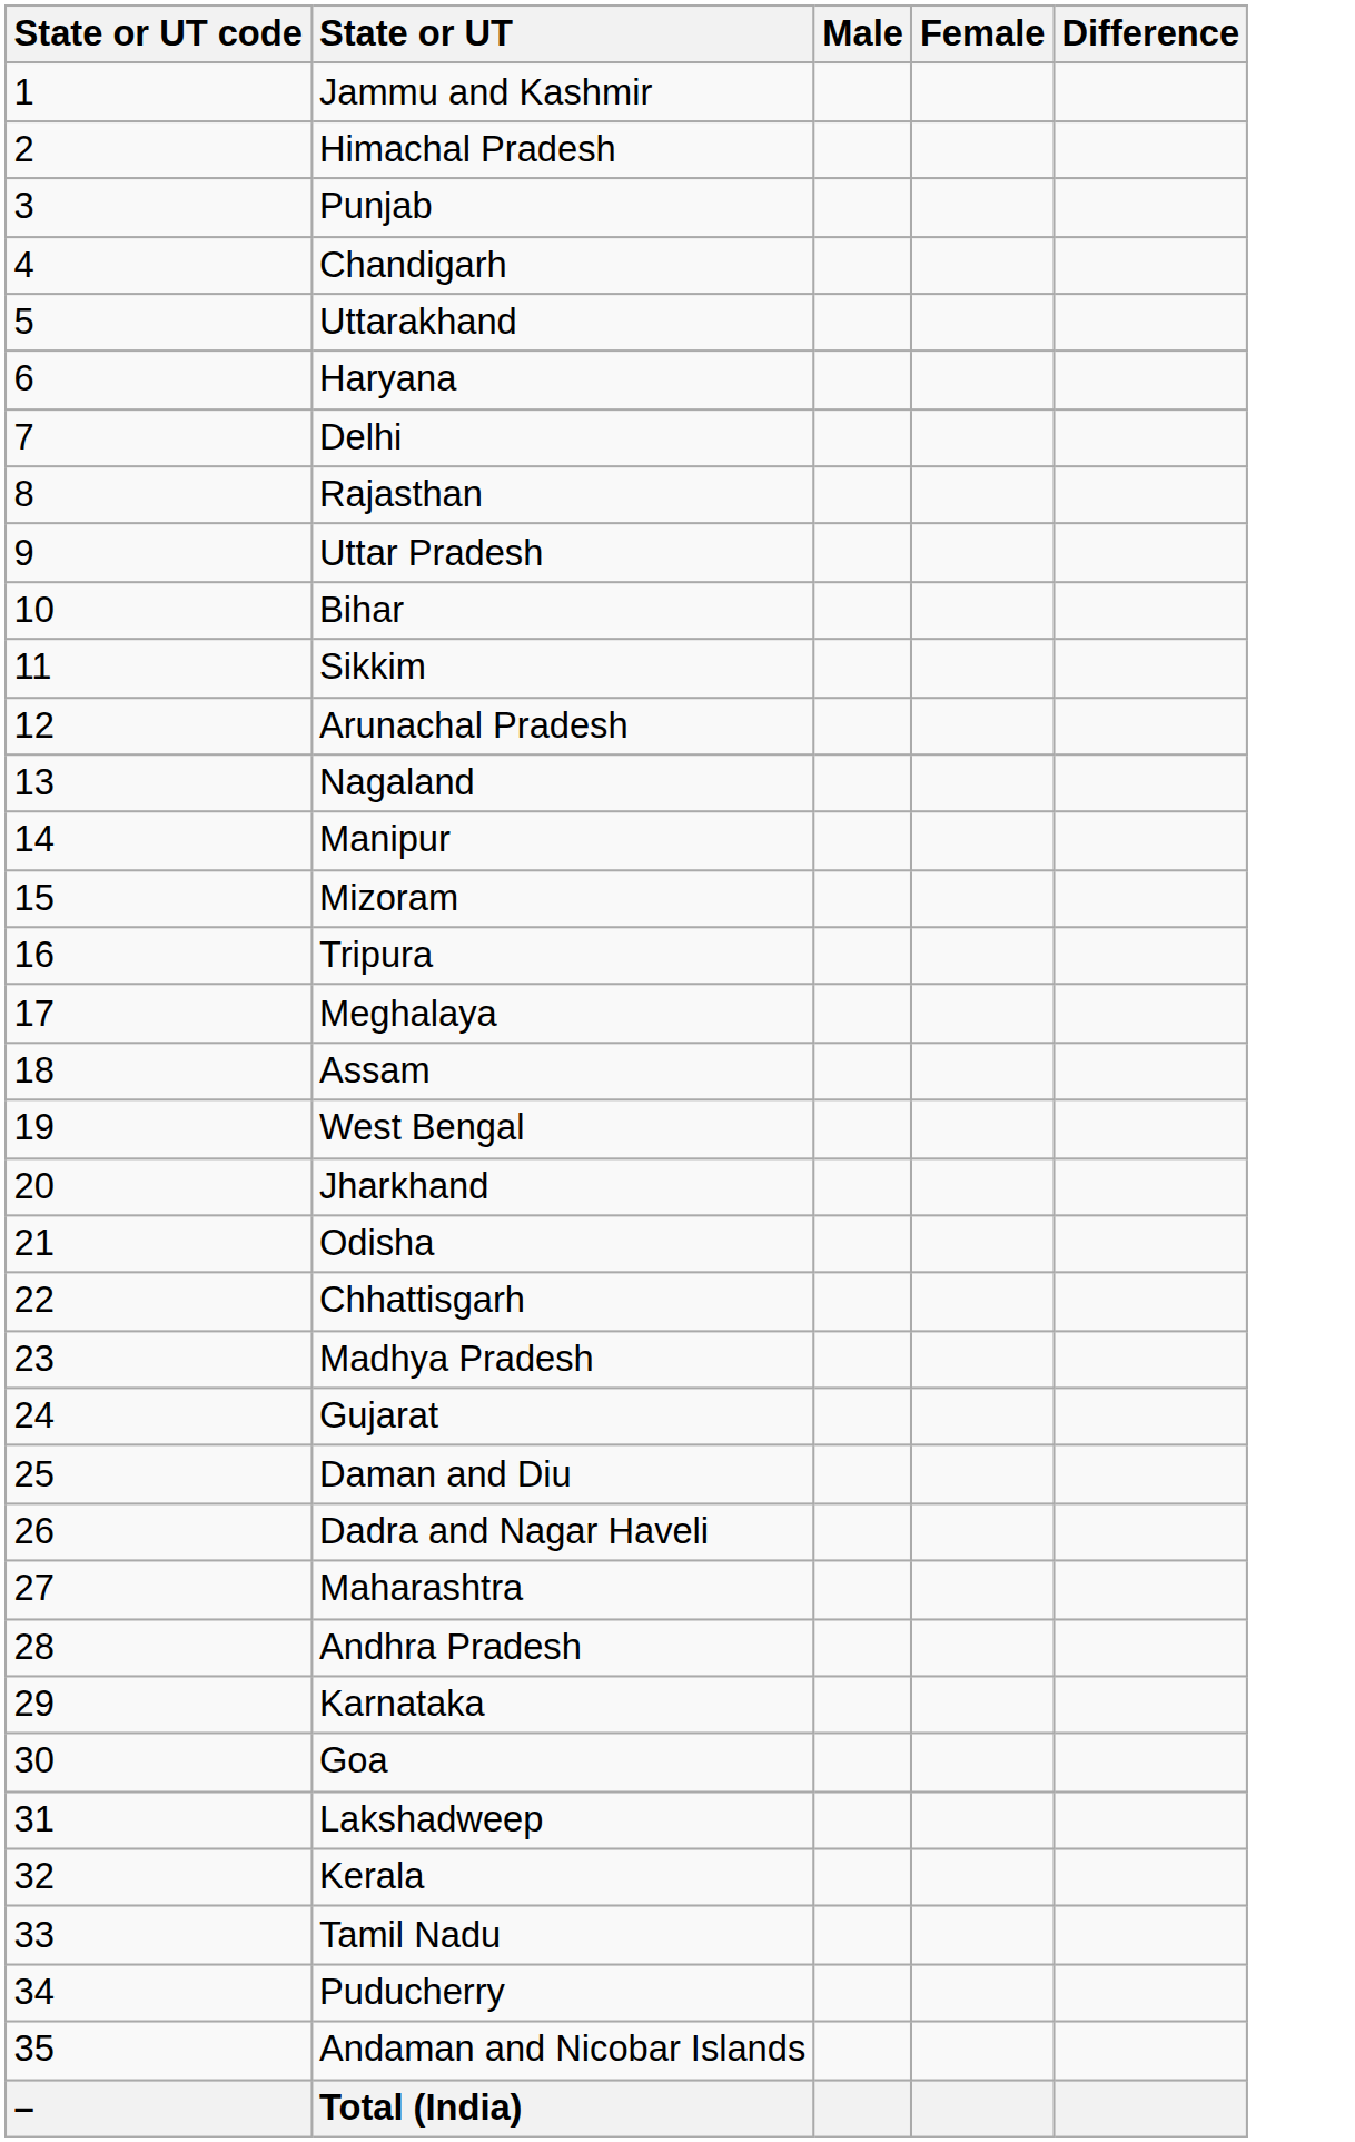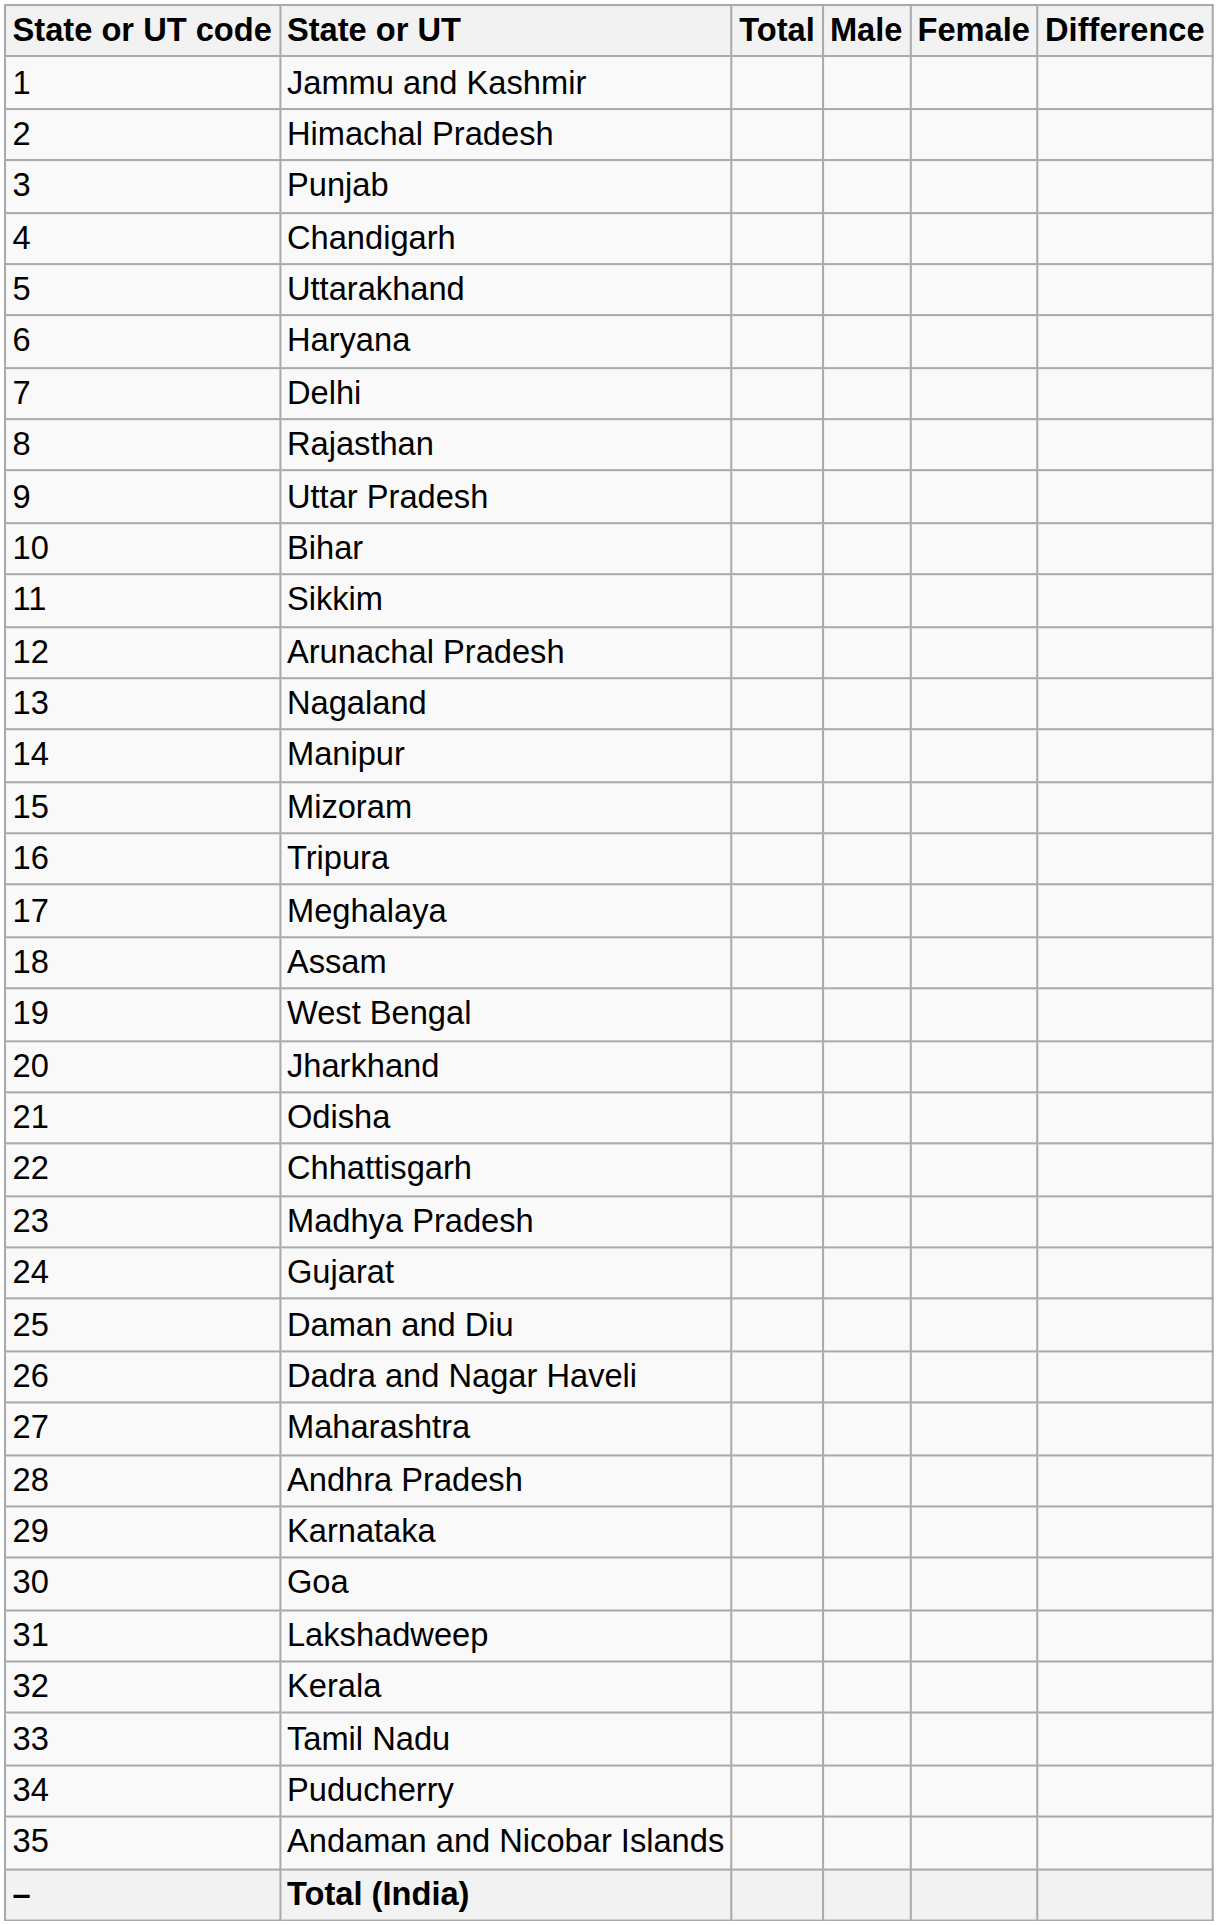 <table class="wikitable sortable">
 <tr>
 <th scope="col" style="text-align: left;" data-sort-type="number">State or UT code</th>
 <th scope="col" style="text-align: left;">State or UT</th>
+<th scope="col" style="text-align: right;" data-sort-type="number">Total</th>
 <th scope="col" style="text-align: right;" data-sort-type="number">Male</th>
 <th scope="col" style="text-align: right;" data-sort-type="number">Female</th>
 <th scope="col" style="text-align: right;" data-sort-type="number">Difference</th>
 </tr>
 <tr>
 <td>1</td>
 <td>Jammu and Kashmir</td>
 <td style="text-align: right;"></td>
 <td style="text-align: right;"></td>
 <td style="text-align: right;"></td>
+<td style="text-align: right;"></td>
 </tr>
 <tr>
 <td>2</td>
 <td>Himachal Pradesh</td>
+<td style="text-align: right;"></td>
 <td style="text-align: right;"></td>
 <td style="text-align: right;"></td>
 <td style="text-align: right;"></td>
 </tr>
 <tr>
 <td>3</td>
 <td>Punjab</td>
 <td style="text-align: right;"></td>
 <td style="text-align: right;"></td>
 <td style="text-align: right;"></td>
+<td style="text-align: right;"></td>
 </tr>
 <tr>
 <td>4</td>
 <td>Chandigarh</td>
+<td style="text-align: right;"></td>
 <td style="text-align: right;"></td>
 <td style="text-align: right;"></td>
 <td style="text-align: right;"></td>
 </tr>
 <tr>
 <td>5</td>
 <td>Uttarakhand</td>
 <td style="text-align: right;"></td>
 <td style="text-align: right;"></td>
 <td style="text-align: right;"></td>
+<td style="text-align: right;"></td>
 </tr>
 <tr>
 <td>6</td>
 <td>Haryana</td>
+<td style="text-align: right;"></td>
 <td style="text-align: right;"></td>
 <td style="text-align: right;"></td>
 <td style="text-align: right;"></td>
 </tr>
 <tr>
 <td>7</td>
 <td>Delhi</td>
 <td style="text-align: right;"></td>
 <td style="text-align: right;"></td>
 <td style="text-align: right;"></td>
+<td style="text-align: right;"></td>
 </tr>
 <tr>
 <td>8</td>
 <td>Rajasthan</td>
+<td style="text-align: right;"></td>
 <td style="text-align: right;"></td>
 <td style="text-align: right;"></td>
 <td style="text-align: right;"></td>
 </tr>
 <tr>
 <td>9</td>
 <td>Uttar Pradesh</td>
 <td style="text-align: right;"></td>
 <td style="text-align: right;"></td>
 <td style="text-align: right;"></td>
+<td style="text-align: right;"></td>
 </tr>
 <tr>
 <td>10</td>
 <td>Bihar</td>
+<td style="text-align: right;"></td>
 <td style="text-align: right;"></td>
 <td style="text-align: right;"></td>
 <td style="text-align: right;"></td>
 </tr>
 <tr>
 <td>11</td>
 <td>Sikkim</td>
 <td style="text-align: right;"></td>
 <td style="text-align: right;"></td>
 <td style="text-align: right;"></td>
+<td style="text-align: right;"></td>
 </tr>
 <tr>
 <td>12</td>
 <td>Arunachal Pradesh</td>
+<td style="text-align: right;"></td>
 <td style="text-align: right;"></td>
 <td style="text-align: right;"></td>
 <td style="text-align: right;"></td>
 </tr>
 <tr>
 <td>13</td>
 <td>Nagaland</td>
 <td style="text-align: right;"></td>
 <td style="text-align: right;"></td>
 <td style="text-align: right;"></td>
+<td style="text-align: right;"></td>
 </tr>
 <tr>
 <td>14</td>
 <td>Manipur</td>
+<td style="text-align: right;"></td>
 <td style="text-align: right;"></td>
 <td style="text-align: right;"></td>
 <td style="text-align: right;"></td>
 </tr>
 <tr>
 <td>15</td>
 <td>Mizoram</td>
 <td style="text-align: right;"></td>
 <td style="text-align: right;"></td>
 <td style="text-align: right;"></td>
+<td style="text-align: right;"></td>
 </tr>
 <tr>
 <td>16</td>
 <td>Tripura</td>
+<td style="text-align: right;"></td>
 <td style="text-align: right;"></td>
 <td style="text-align: right;"></td>
 <td style="text-align: right;"></td>
 </tr>
 <tr>
 <td>17</td>
 <td>Meghalaya</td>
 <td style="text-align: right;"></td>
 <td style="text-align: right;"></td>
 <td style="text-align: right;"></td>
+<td style="text-align: right;"></td>
 </tr>
 <tr>
 <td>18</td>
 <td>Assam</td>
+<td style="text-align: right;"></td>
 <td style="text-align: right;"></td>
 <td style="text-align: right;"></td>
 <td style="text-align: right;"></td>
 </tr>
 <tr>
 <td>19</td>
 <td>West Bengal</td>
 <td style="text-align: right;"></td>
 <td style="text-align: right;"></td>
 <td style="text-align: right;"></td>
+<td style="text-align: right;"></td>
 </tr>
 <tr>
 <td>20</td>
 <td>Jharkhand</td>
+<td style="text-align: right;"></td>
 <td style="text-align: right;"></td>
 <td style="text-align: right;"></td>
 <td style="text-align: right;"></td>
 </tr>
 <tr>
 <td>21</td>
 <td>Odisha</td>
 <td style="text-align: right;"></td>
 <td style="text-align: right;"></td>
 <td style="text-align: right;"></td>
+<td style="text-align: right;"></td>
 </tr>
 <tr>
 <td>22</td>
 <td>Chhattisgarh</td>
+<td style="text-align: right;"></td>
 <td style="text-align: right;"></td>
 <td style="text-align: right;"></td>
 <td style="text-align: right;"></td>
 </tr>
 <tr>
 <td>23</td>
 <td>Madhya Pradesh</td>
 <td style="text-align: right;"></td>
 <td style="text-align: right;"></td>
 <td style="text-align: right;"></td>
+<td style="text-align: right;"></td>
 </tr>
 <tr>
 <td>24</td>
 <td>Gujarat</td>
+<td style="text-align: right;"></td>
 <td style="text-align: right;"></td>
 <td style="text-align: right;"></td>
 <td style="text-align: right;"></td>
 </tr>
 <tr>
 <td>25</td>
 <td>Daman and Diu</td>
 <td style="text-align: right;"></td>
 <td style="text-align: right;"></td>
 <td style="text-align: right;"></td>
+<td style="text-align: right;"></td>
 </tr>
 <tr>
 <td>26</td>
 <td>Dadra and Nagar Haveli</td>
+<td style="text-align: right;"></td>
 <td style="text-align: right;"></td>
 <td style="text-align: right;"></td>
 <td style="text-align: right;"></td>
 </tr>
 <tr>
 <td>27</td>
 <td>Maharashtra</td>
 <td style="text-align: right;"></td>
 <td style="text-align: right;"></td>
 <td style="text-align: right;"></td>
+<td style="text-align: right;"></td>
 </tr>
 <tr>
 <td>28</td>
 <td>Andhra Pradesh</td>
+<td style="text-align: right;"></td>
 <td style="text-align: right;"></td>
 <td style="text-align: right;"></td>
 <td style="text-align: right;"></td>
 </tr>
 <tr>
 <td>29</td>
 <td>Karnataka</td>
 <td style="text-align: right;"></td>
 <td style="text-align: right;"></td>
 <td style="text-align: right;"></td>
+<td style="text-align: right;"></td>
 </tr>
 <tr>
 <td>30</td>
 <td>Goa</td>
+<td style="text-align: right;"></td>
 <td style="text-align: right;"></td>
 <td style="text-align: right;"></td>
 <td style="text-align: right;"></td>
 </tr>
 <tr>
 <td>31</td>
 <td>Lakshadweep</td>
 <td style="text-align: right;"></td>
 <td style="text-align: right;"></td>
 <td style="text-align: right;"></td>
+<td style="text-align: right;"></td>
 </tr>
 <tr>
 <td>32</td>
 <td>Kerala</td>
+<td style="text-align: right;"></td>
 <td style="text-align: right;"></td>
 <td style="text-align: right;"></td>
 <td style="text-align: right;"></td>
 </tr>
 <tr>
 <td>33</td>
 <td>Tamil Nadu</td>
 <td style="text-align: right;"></td>
 <td style="text-align: right;"></td>
 <td style="text-align: right;"></td>
+<td style="text-align: right;"></td>
 </tr>
 <tr>
 <td>34</td>
 <td>Puducherry</td>
+<td style="text-align: right;"></td>
 <td style="text-align: right;"></td>
 <td style="text-align: right;"></td>
 <td style="text-align: right;"></td>
 </tr>
 <tr>
 <td>35</td>
 <td>Andaman and Nicobar Islands</td>
 <td style="text-align: right;"></td>
 <td style="text-align: right;"></td>
 <td style="text-align: right;"></td>
+<td style="text-align: right;"></td>
 </tr>
 <tr>
 <th style="text-align: left;">–</th>
 <th style="text-align: left;">Total (India)</th>
 <th style="text-align: right;"></th>
 <th style="text-align: right;"></th>
 <th style="text-align: right;"></th>
+<th style="text-align: right;"></th>
 </tr>
 </table>
